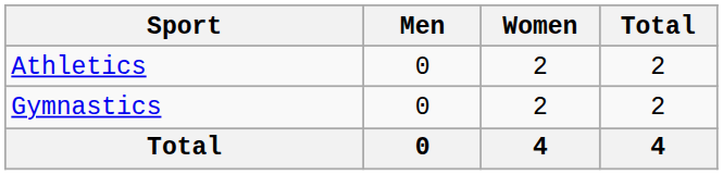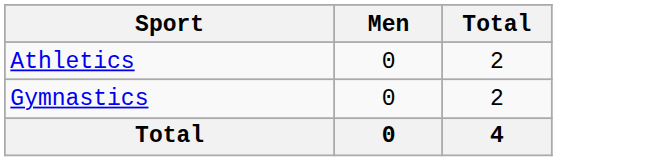 <table class="wikitable sortable" style="text-align:center;">
 <tr>
 <th width=180>Sport</th>
 <th width=55>Men</th>
-<th width=55>Women</th>
 <th width=55>Total</th>
 </tr>
 <tr>
 <td align=left><a href='#'>Athletics</a></td>
 <td>0</td>
 <td>2</td>
-<td>2</td>
 </tr>
 <tr>
 <td align=left><a href='#'>Gymnastics</a></td>
 <td>0</td>
-<td>2</td>
 <td>2</td>
 </tr>
 <tr>
 <th align=left>Total</th>
 <th>0</th>
 <th>4</th>
-<th>4</th>
 </tr>
 </table>
